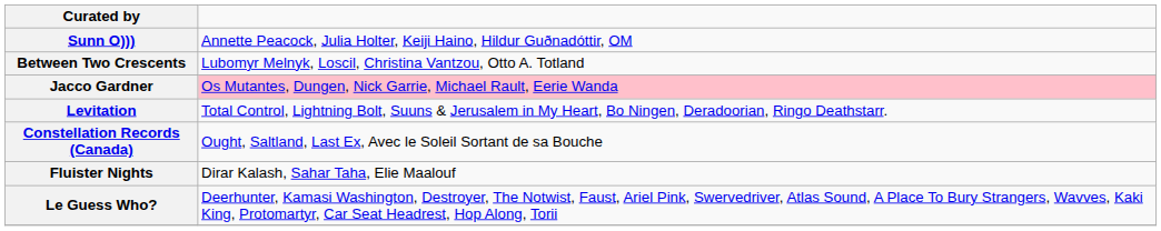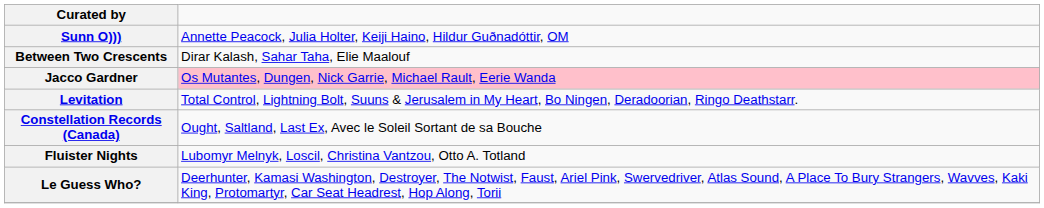 <table class="wikitable">
 <tr>
 <th><strong>Curated by</strong></th>
 <td></td>
 </tr>
 <tr>
 <th><strong><a href='#'>Sunn O)))</a></strong></th>
 <td><a href='#'>Annette Peacock</a>, <a href='#'>Julia Holter</a>, <a href='#'>Keiji Haino</a>, <a href='#'>Hildur Guðnadóttir</a>, <a href='#'>OM</a></td>
 </tr>
 <tr>
 <th><strong>Between Two Crescents</strong></th>
-<td><a href='#'>Lubomyr Melnyk</a>, <a href='#'>Loscil</a>, <a href='#'>Christina Vantzou</a>, Otto A. Totland</td>
+<td>Dirar Kalash, <a href='#'>Sahar Taha</a>, Elie Maalouf</td>
 </tr>
 <tr>
 <th><strong>Jacco Gardner</strong></th>
 <td style="background: pink;"><a href='#'>Os Mutantes</a>, <a href='#'>Dungen</a>, <a href='#'>Nick Garrie</a>, <a href='#'>Michael Rault</a>, <a href='#'>Eerie Wanda</a></td>
 </tr>
 <tr>
 <th><strong><a href='#'>Levitation</a></strong></th>
 <td><a href='#'>Total Control</a>, <a href='#'>Lightning Bolt</a>, <a href='#'>Suuns</a> & <a href='#'>Jerusalem in My Heart</a>, <a href='#'>Bo Ningen</a>, <a href='#'>Deradoorian</a>, <a href='#'>Ringo Deathstarr</a>.</td>
 </tr>
 <tr>
 <th><strong><a href='#'>Constellation Records (Canada)</a></strong></th>
 <td><a href='#'>Ought</a>, <a href='#'>Saltland</a>, <a href='#'>Last Ex</a>, Avec le Soleil Sortant de sa Bouche</td>
 </tr>
 <tr>
 <th><strong>Fluister Nights</strong></th>
-<td>Dirar Kalash, <a href='#'>Sahar Taha</a>, Elie Maalouf</td>
+<td><a href='#'>Lubomyr Melnyk</a>, <a href='#'>Loscil</a>, <a href='#'>Christina Vantzou</a>, Otto A. Totland</td>
 </tr>
 <tr>
 <th><strong>Le Guess Who?</strong></th>
 <td><a href='#'>Deerhunter</a>, <a href='#'>Kamasi Washington</a>, <a href='#'>Destroyer</a>, <a href='#'>The Notwist</a>, <a href='#'>Faust</a>, <a href='#'>Ariel Pink</a>, <a href='#'>Swervedriver</a>, <a href='#'>Atlas Sound</a>, <a href='#'>A Place To Bury Strangers</a>, <a href='#'>Wavves</a>, <a href='#'>Kaki King</a>, <a href='#'>Protomartyr</a>, <a href='#'>Car Seat Headrest</a>, <a href='#'>Hop Along</a>, <a href='#'>Torii</a></td>
 </tr>
 <tr>
 </tr>
 </table>
